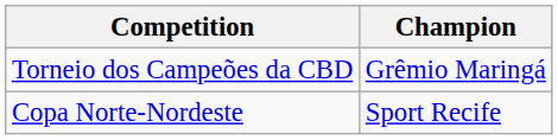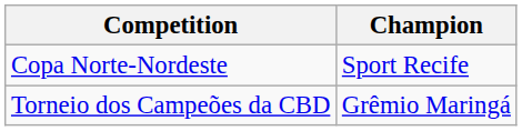 <table class="wikitable">
 <tr>
 <th>Competition</th>
 <th>Champion</th>
 </tr>
 <tr>
+<td><a href='#'>Copa Norte-Nordeste</a></td>
+<td><a href='#'>Sport Recife</a></td>
+</tr>
+<tr>
 <td><a href='#'>Torneio dos Campeões da CBD</a></td>
 <td><a href='#'>Grêmio Maringá</a></td>
 </tr>
-<tr>
-<td><a href='#'>Copa Norte-Nordeste</a></td>
-<td><a href='#'>Sport Recife</a></td>
-</tr>
 </table>
